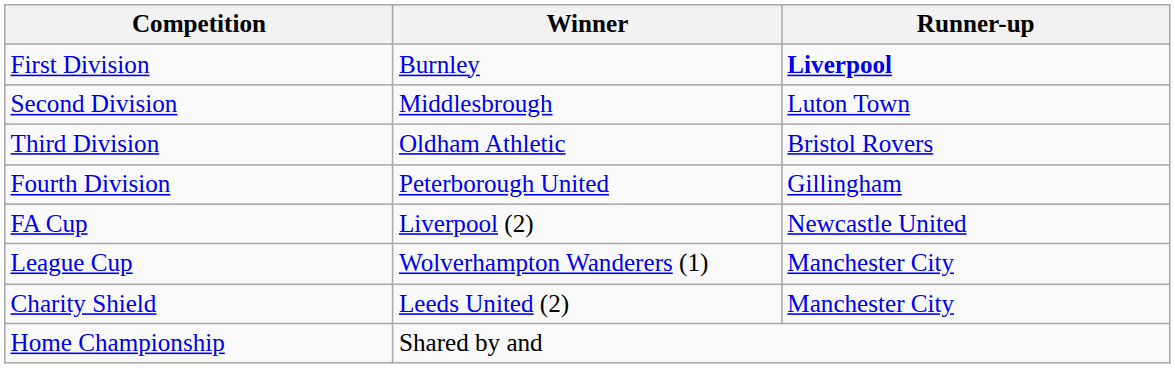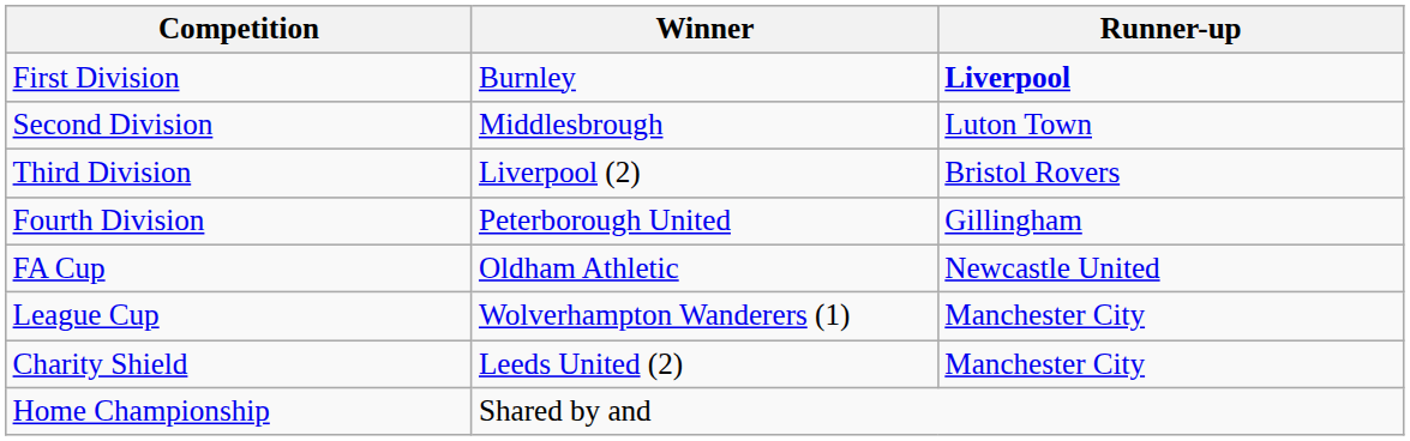 <table class="wikitable">
 <tr>
 <th style="width:15em">Competition</th>
 <th style="width:15em">Winner</th>
 <th style="width:15em">Runner-up</th>
 </tr>
 <tr>
 <td><a href='#'>First Division</a></td>
 <td><a href='#'>Burnley</a></td>
 <td><strong><a href='#'>Liverpool</a></strong></td>
 </tr>
 <tr>
 <td><a href='#'>Second Division</a></td>
 <td><a href='#'>Middlesbrough</a></td>
 <td><a href='#'>Luton Town</a></td>
 </tr>
 <tr>
 <td><a href='#'>Third Division</a></td>
-<td><a href='#'>Oldham Athletic</a></td>
+<td><a href='#'>Liverpool</a> (2)</td>
 <td><a href='#'>Bristol Rovers</a></td>
 </tr>
 <tr>
 <td><a href='#'>Fourth Division</a></td>
 <td><a href='#'>Peterborough United</a></td>
 <td><a href='#'>Gillingham</a></td>
 </tr>
 <tr>
 <td><a href='#'>FA Cup</a></td>
-<td><a href='#'>Liverpool</a> (2)</td>
+<td><a href='#'>Oldham Athletic</a></td>
 <td><a href='#'>Newcastle United</a></td>
 </tr>
 <tr>
 <td><a href='#'>League Cup</a></td>
 <td><a href='#'>Wolverhampton Wanderers</a> (1)</td>
 <td><a href='#'>Manchester City</a></td>
 </tr>
 <tr>
 <td><a href='#'>Charity Shield</a></td>
 <td><a href='#'>Leeds United</a> (2)</td>
 <td><a href='#'>Manchester City</a></td>
 </tr>
 <tr>
 <td><a href='#'>Home Championship</a></td>
 <td colspan=2>Shared by  and </td>
 </tr>
 </table>
